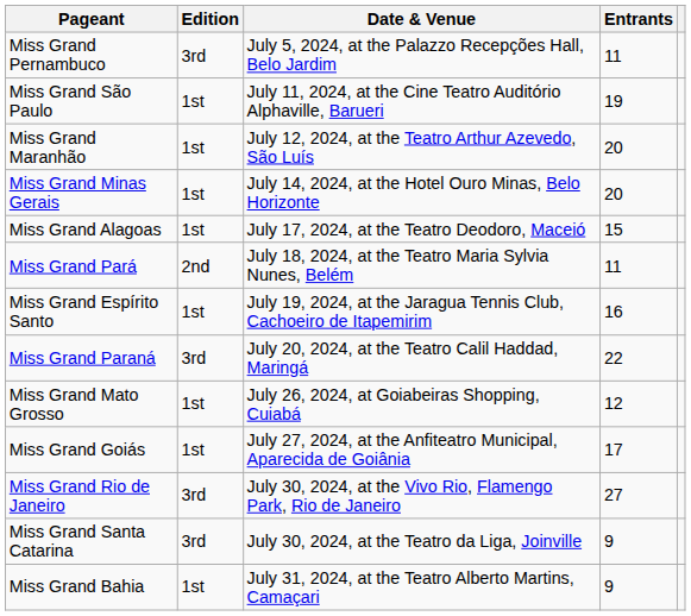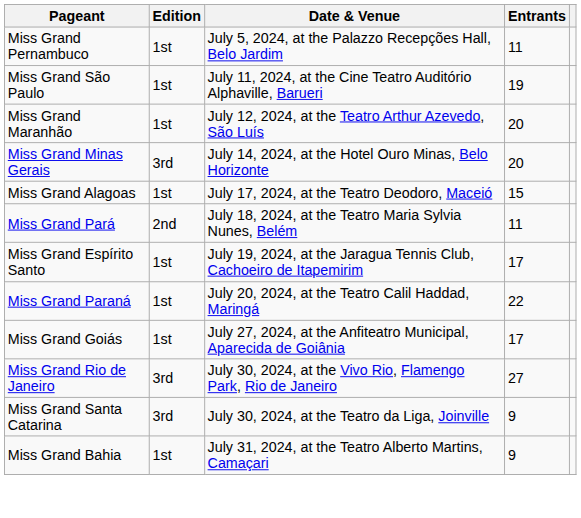 <table class="wikitable sticky-header defaultcenter col3left" style="font-size: 95%;">
 <tr>
 <th class=unsortable>Pageant</th>
 <th class=unsortable>Edition</th>
 <th class=unsortable>Date & Venue</th>
 <th class=unsortable>Entrants</th>
 <th class=unsortable></th>
 </tr>
 <tr>
 <td>Miss Grand Pernambuco</td>
-<td>3rd</td>
+<td>1st</td>
 <td>July 5, 2024, at the Palazzo Recepções Hall, <a href='#'>Belo Jardim</a></td>
 <td>11</td>
 <td></td>
 </tr>
 <tr>
 <td>Miss Grand São Paulo</td>
 <td>1st</td>
 <td>July 11, 2024, at the Cine Teatro Auditório Alphaville, <a href='#'>Barueri</a></td>
 <td>19</td>
 <td></td>
 </tr>
 <tr>
 <td>Miss Grand Maranhão</td>
 <td>1st</td>
 <td>July 12, 2024, at the <a href='#'>Teatro Arthur Azevedo</a>, <a href='#'>São Luís</a></td>
 <td>20</td>
 <td></td>
 </tr>
 <tr>
 <td><a href='#'>Miss Grand Minas Gerais</a></td>
-<td>1st</td>
+<td>3rd</td>
 <td>July 14, 2024, at the Hotel Ouro Minas, <a href='#'>Belo Horizonte</a></td>
 <td>20</td>
 <td></td>
 </tr>
 <tr>
 <td>Miss Grand Alagoas</td>
 <td>1st</td>
 <td>July 17, 2024, at the Teatro Deodoro, <a href='#'>Maceió</a></td>
 <td>15</td>
 <td></td>
 </tr>
 <tr>
 <td><a href='#'>Miss Grand Pará</a></td>
 <td>2nd</td>
 <td>July 18, 2024, at the Teatro Maria Sylvia Nunes, <a href='#'>Belém</a></td>
 <td>11</td>
 <td></td>
 </tr>
 <tr>
 <td>Miss Grand Espírito Santo</td>
 <td>1st</td>
 <td>July 19, 2024, at the Jaragua Tennis Club, <a href='#'>Cachoeiro de Itapemirim</a></td>
-<td>16</td>
+<td>17</td>
 <td></td>
 </tr>
 <tr>
 <td><a href='#'>Miss Grand Paraná</a></td>
-<td>3rd</td>
+<td>1st</td>
 <td>July 20, 2024, at the Teatro Calil Haddad, <a href='#'>Maringá</a></td>
 <td>22</td>
-<td></td>
-</tr>
-<tr>
-<td>Miss Grand Mato Grosso</td>
-<td>1st</td>
-<td>July 26, 2024, at Goiabeiras Shopping, <a href='#'>Cuiabá</a></td>
-<td>12</td>
 <td></td>
 </tr>
 <tr>
 <td>Miss Grand Goiás</td>
 <td>1st</td>
 <td>July 27, 2024, at the Anfiteatro Municipal, <a href='#'>Aparecida de Goiânia</a></td>
 <td>17</td>
 <td></td>
 </tr>
 <tr>
 <td><a href='#'>Miss Grand Rio de Janeiro</a></td>
 <td>3rd</td>
 <td>July 30, 2024, at the <a href='#'>Vivo Rio</a>, <a href='#'>Flamengo Park</a>, <a href='#'>Rio de Janeiro</a></td>
 <td>27</td>
 <td></td>
 </tr>
 <tr>
 <td>Miss Grand Santa Catarina</td>
 <td>3rd</td>
 <td>July 30, 2024, at the Teatro da Liga, <a href='#'>Joinville</a></td>
 <td>9</td>
 <td></td>
 </tr>
 <tr>
 <td>Miss Grand Bahia</td>
 <td>1st</td>
 <td>July 31, 2024, at the Teatro Alberto Martins, <a href='#'>Camaçari</a></td>
 <td>9</td>
 <td></td>
 </tr>
 </table>
